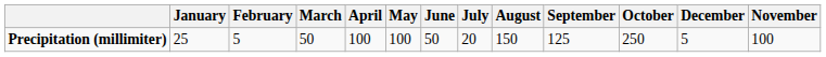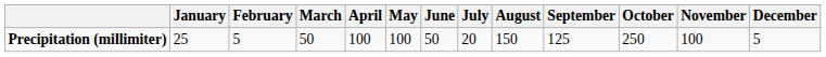 <table class="wikitable">
 <tr>
 <th></th>
 <th>January</th>
 <th>February</th>
 <th>March</th>
 <th>April</th>
 <th>May</th>
 <th>June</th>
 <th>July</th>
 <th>August</th>
 <th>September</th>
 <th>October</th>
+<th>November</th>
 <th>December</th>
-<th>November</th>
 </tr>
 <tr>
 <td><strong>Precipitation (millimiter)</strong></td>
 <td>25</td>
 <td>5</td>
 <td>50</td>
 <td>100</td>
 <td>100</td>
 <td>50</td>
 <td>20</td>
 <td>150</td>
 <td>125</td>
 <td>250</td>
+<td>100</td>
 <td>5</td>
-<td>100</td>
 </tr>
 </table>
